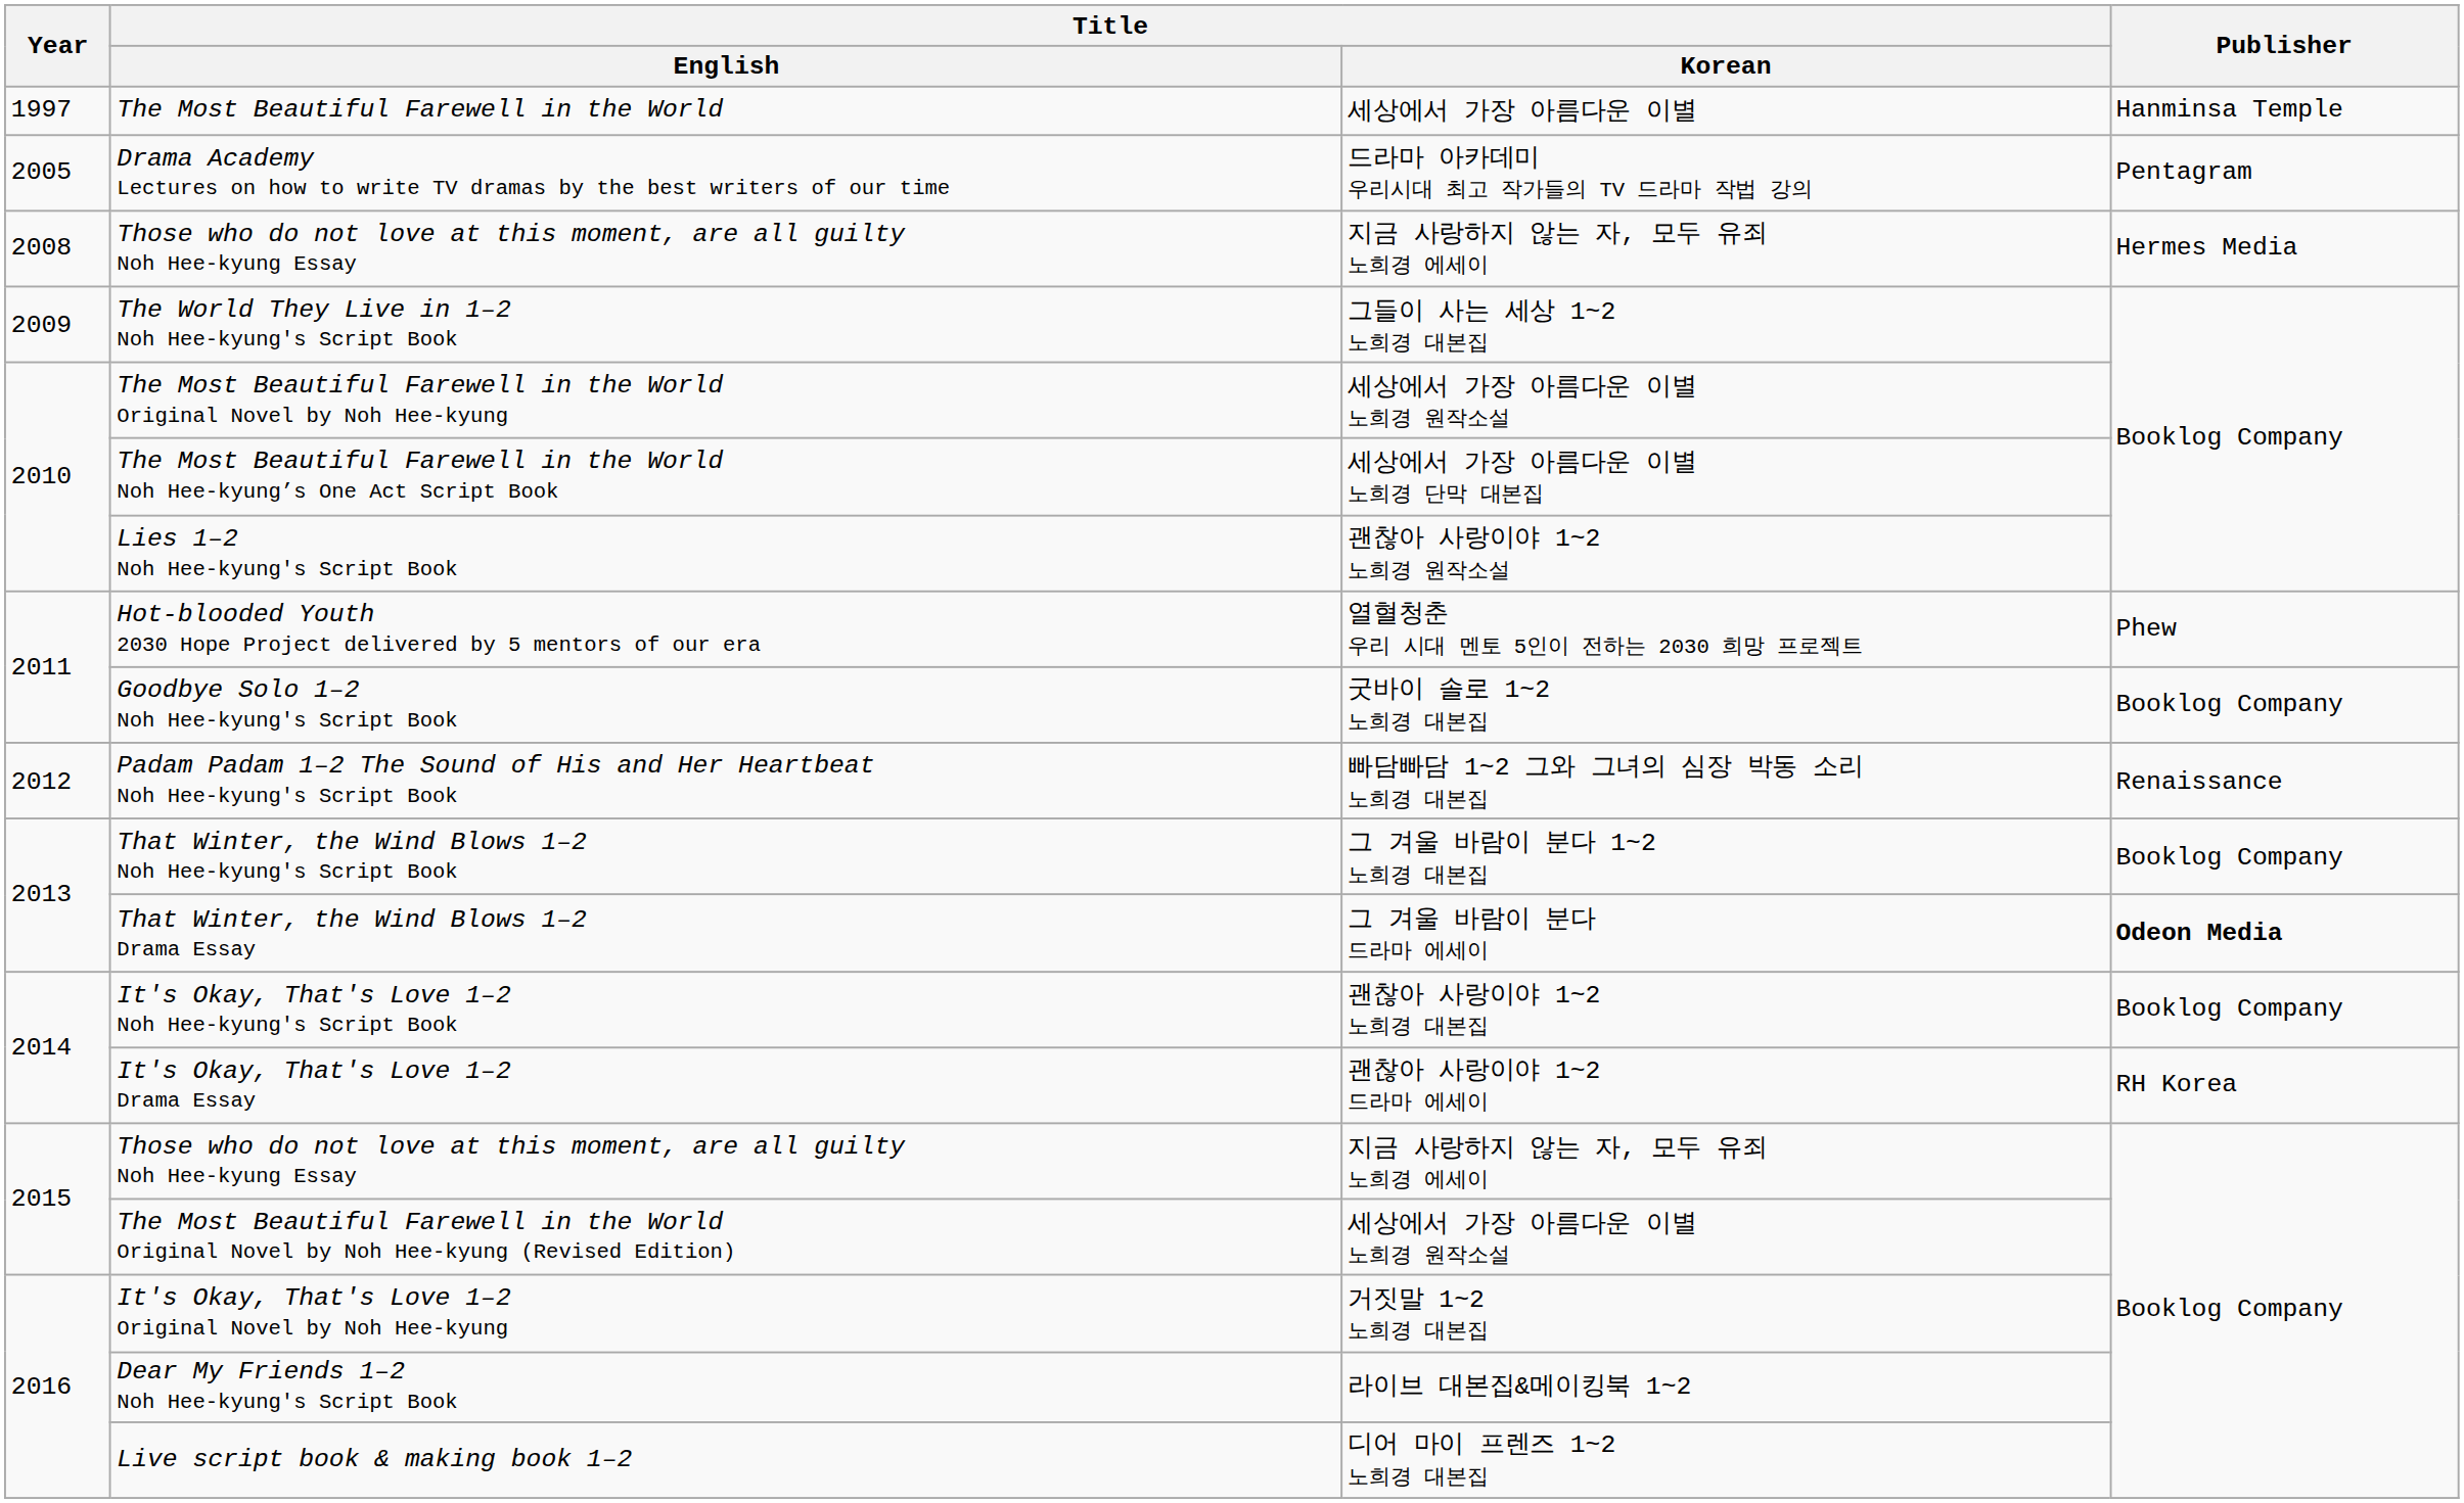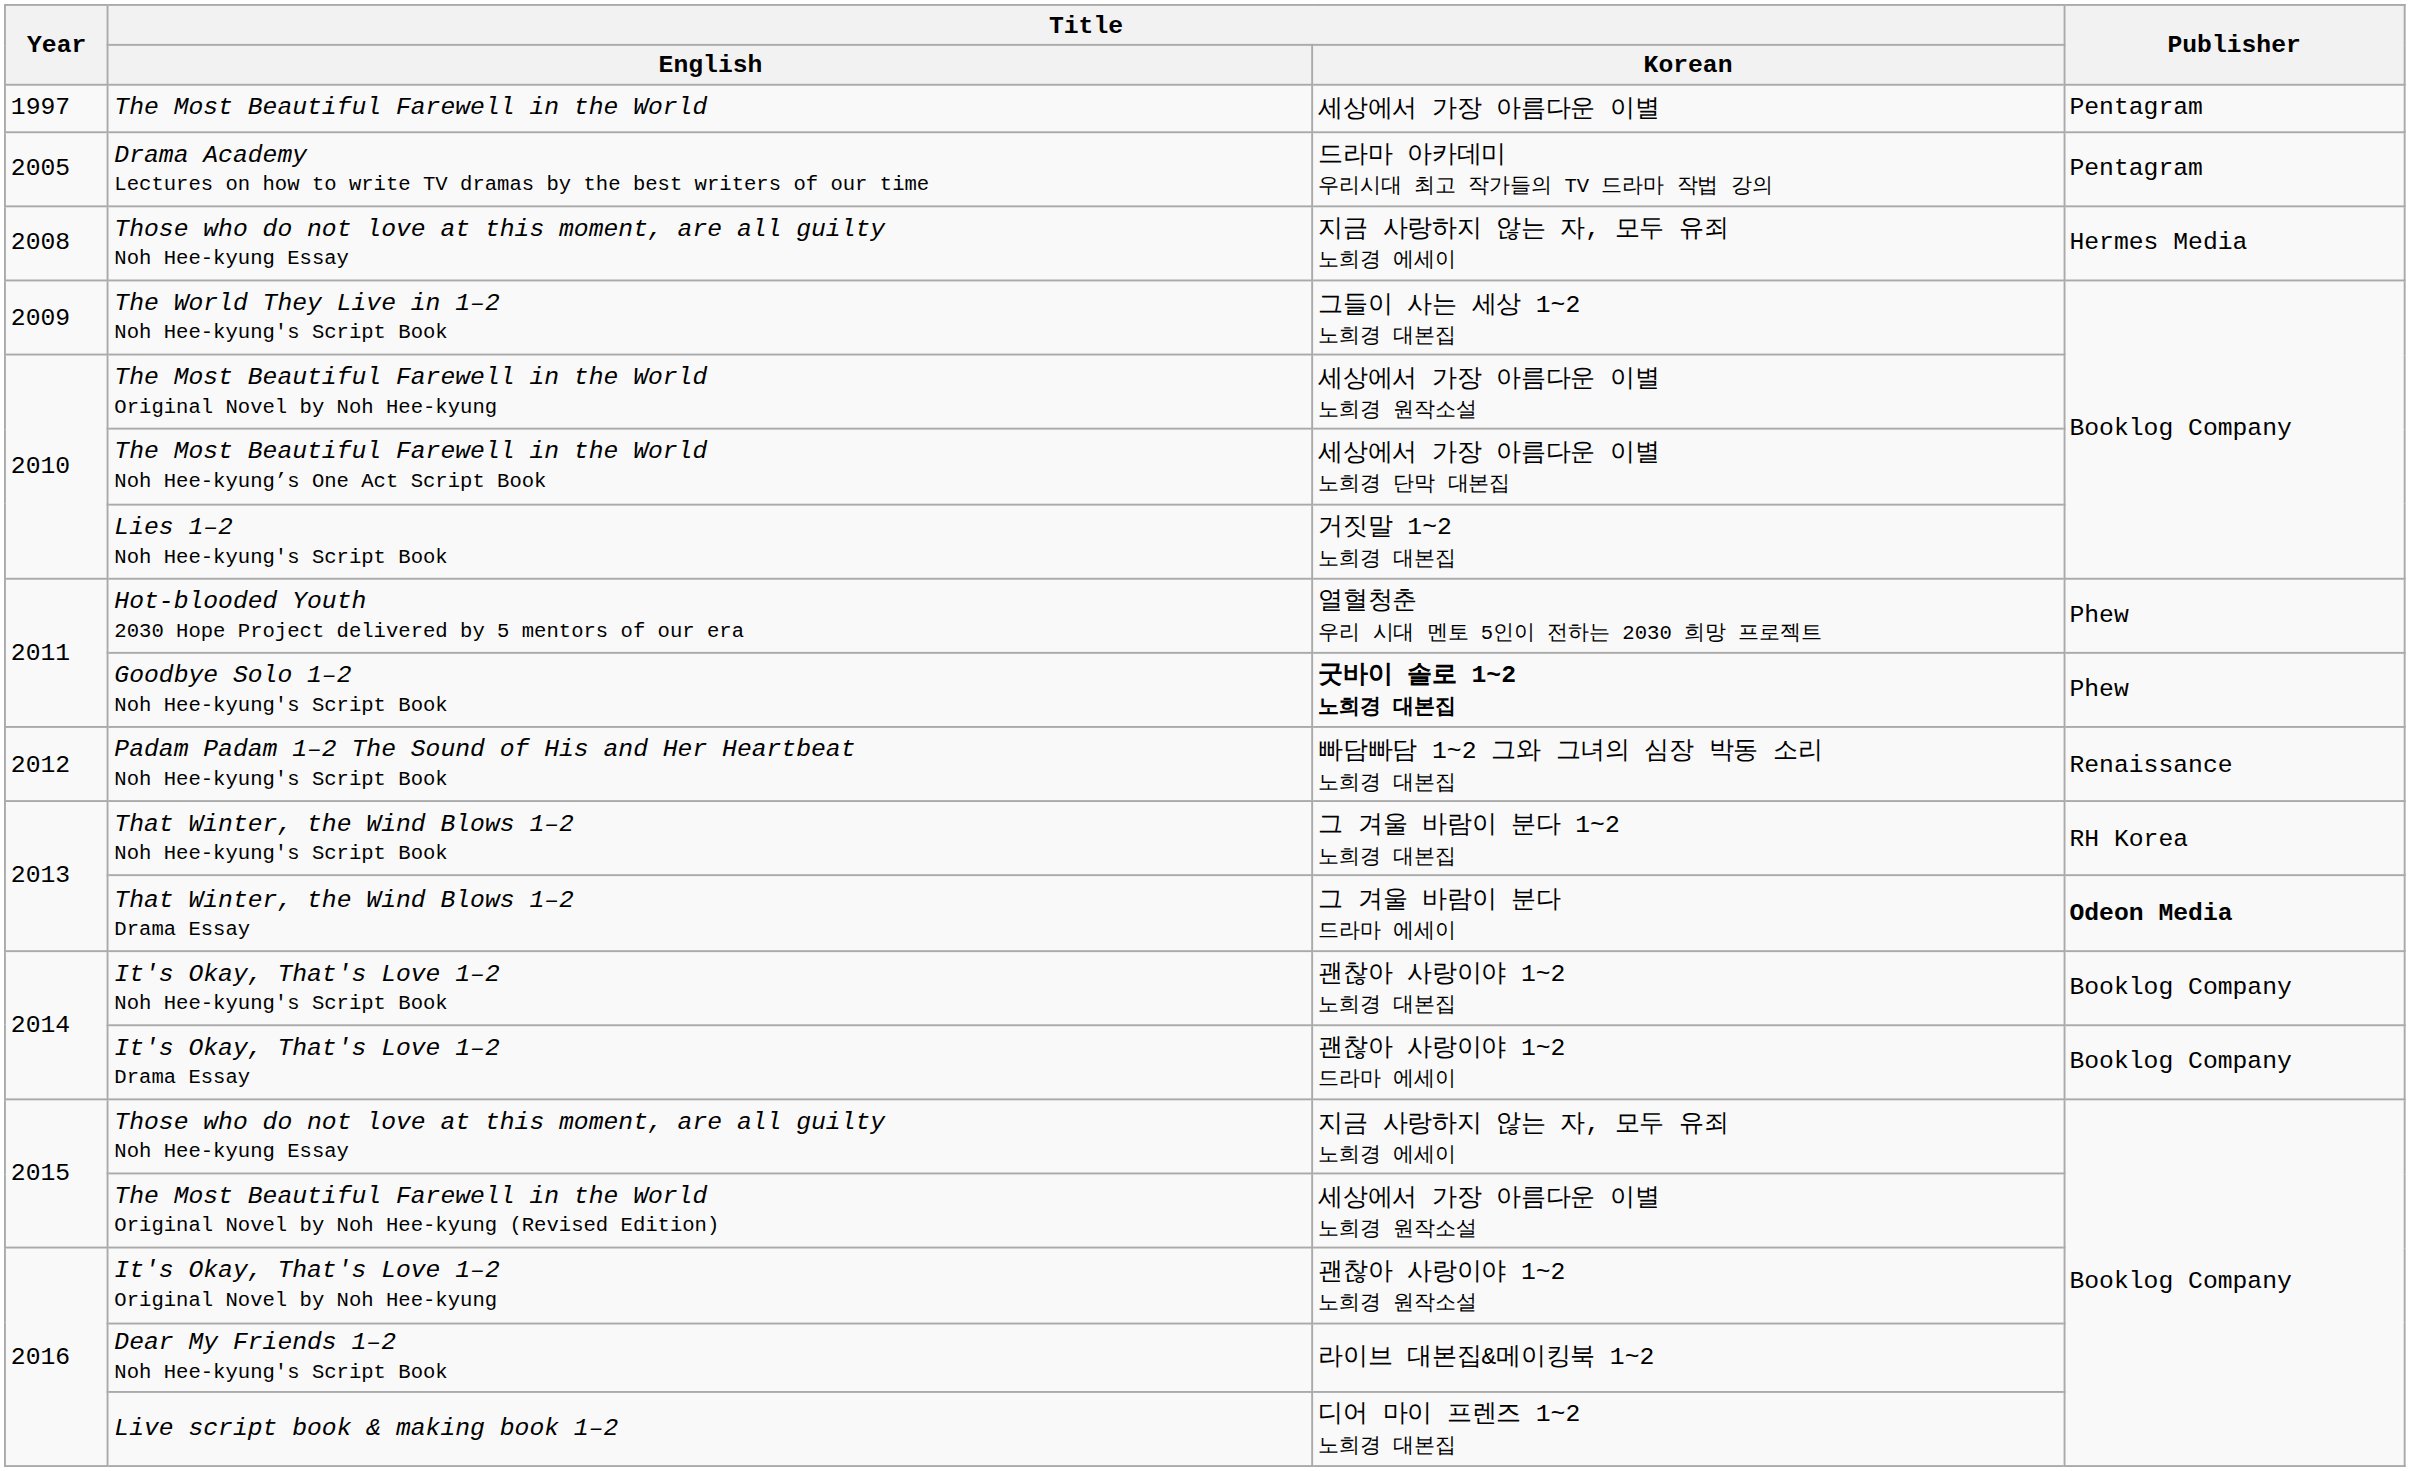 <table class="wikitable sortable plainrowheaders" style="text-align:left; font-size:100%; padding:0 auto; width:100%; margin:auto">
 <tr>
 <th scope="col" rowspan="2">Year</th>
 <th scope="col" colspan="2">Title</th>
 <th scope="col" rowspan="2">Publisher</th>
 </tr>
 <tr>
 <th>English</th>
 <th>Korean</th>
 </tr>
 <tr>
 <td>1997</td>
 <td><em>The Most Beautiful Farewell in the World</em></td>
 <td>세상에서 가장 아름다운 이별</td>
-<td>Hanminsa Temple</td>
+<td>Pentagram</td>
 </tr>
 <tr>
 <td>2005</td>
 <td><em>Drama Academy</em><br><small>Lectures on how to write TV dramas by the best writers of our time</small></td>
 <td>드라마 아카데미<br><small>우리시대 최고 작가들의 TV 드라마 작법 강의</small></td>
 <td>Pentagram</td>
 </tr>
 <tr>
 <td>2008</td>
 <td><em>Those who do not love at this moment, are all guilty</em><br><small>Noh Hee-kyung Essay</small></td>
 <td>지금 사랑하지 않는 자, 모두 유죄<br><small>노희경 에세이</small></td>
 <td>Hermes Media</td>
 </tr>
 <tr>
 <td>2009</td>
 <td><em>The World They Live in 1–2</em><br><small>Noh Hee-kyung's Script Book</small></td>
 <td>그들이 사는 세상 1~2<br><small>노희경 대본집</small></td>
 <td rowspan="4">Booklog Company</td>
 </tr>
 <tr>
 <td rowspan="3">2010</td>
 <td><em>The Most Beautiful Farewell in the World</em><br><small>Original Novel by Noh Hee-kyung</small></td>
 <td>세상에서 가장 아름다운 이별<br><small>노희경 원작소설</small></td>
 </tr>
 <tr>
 <td><em>The Most Beautiful Farewell in the World</em><br><small>Noh Hee-kyung’s One Act Script Book </small></td>
 <td>세상에서 가장 아름다운 이별<br><small>노희경 단막 대본집</small></td>
 </tr>
 <tr>
 <td><em>Lies 1–2</em><br><small>Noh Hee-kyung's Script Book</small></td>
-<td>괜찮아 사랑이야 1~2<br><small>노희경 원작소설</small></td>
+<td>거짓말 1~2 <br><small>노희경 대본집</small></td>
 </tr>
 <tr>
 <td rowspan="2">2011</td>
 <td><em>Hot-blooded Youth</em><br><small>2030 Hope Project delivered by 5 mentors of our era</small></td>
 <td>열혈청춘<br><small>우리 시대 멘토 5인이 전하는 2030 희망 프로젝트</small></td>
 <td>Phew</td>
 </tr>
 <tr>
 <td><em>Goodbye Solo 1–2</em><br><small>Noh Hee-kyung's Script Book</small></td>
-<td>굿바이 솔로 1~2 <br><small>노희경 대본집</small></td>
-<td>Booklog Company</td>
+<td><strong>굿바이 솔로 1~2 <br><small>노희경 대본집</small></strong></td>
+<td>Phew</td>
 </tr>
 <tr>
 <td>2012</td>
 <td><em>Padam Padam 1–2 The Sound of His and Her Heartbeat</em><br><small>Noh Hee-kyung's Script Book</small></td>
 <td>빠담빠담 1~2 그와 그녀의 심장 박동 소리 <br><small>노희경 대본집</small></td>
 <td>Renaissance</td>
 </tr>
 <tr>
 <td rowspan="2">2013</td>
 <td><em>That Winter, the Wind Blows 1–2</em><br><small>Noh Hee-kyung's Script Book </small></td>
 <td>그 겨울 바람이 분다 1~2 <br><small>노희경 대본집</small></td>
-<td>Booklog Company</td>
+<td>RH Korea</td>
 </tr>
 <tr>
 <td><em>That Winter, the Wind Blows 1–2</em><br><small>Drama Essay</small></td>
 <td>그 겨울 바람이 분다<br><small>드라마 에세이</small></td>
 <td><strong>Odeon Media</strong></td>
 </tr>
 <tr>
 <td rowspan="2">2014</td>
 <td><em>It's Okay, That's Love 1–2</em><br><small>Noh Hee-kyung's Script Book </small></td>
 <td>괜찮아 사랑이야 1~2 <br><small>노희경 대본집</small></td>
 <td>Booklog Company</td>
 </tr>
 <tr>
 <td><em>It's Okay, That's Love 1–2</em><br><small>Drama Essay</small></td>
 <td>괜찮아 사랑이야 1~2<br><small>드라마 에세이</small></td>
-<td>RH Korea</td>
+<td>Booklog Company</td>
 </tr>
 <tr>
 <td rowspan="2">2015</td>
 <td><em>Those who do not love at this moment, are all guilty</em><br><small>Noh Hee-kyung Essay</small></td>
 <td>지금 사랑하지 않는 자, 모두 유죄<br><small>노희경 에세이</small></td>
 <td rowspan="5">Booklog Company</td>
 </tr>
 <tr>
 <td><em>The Most Beautiful Farewell in the World</em><br><small>Original Novel by Noh Hee-kyung (Revised Edition)</small></td>
 <td>세상에서 가장 아름다운 이별<br><small>노희경 원작소설</small></td>
 </tr>
 <tr>
 <td rowspan="3">2016</td>
 <td><em>It's Okay, That's Love 1–2</em><br><small>Original Novel by Noh Hee-kyung</small></td>
-<td>거짓말 1~2 <br><small>노희경 대본집</small></td>
+<td>괜찮아 사랑이야 1~2<br><small>노희경 원작소설</small></td>
 </tr>
 <tr>
 <td><em>Dear My Friends 1–2</em><br><small>Noh Hee-kyung's Script Book </small></td>
 <td>라이브 대본집&메이킹북 1~2</td>
 </tr>
 <tr>
 <td><em>Live script book & making book 1–2</em></td>
 <td>디어 마이 프렌즈 1~2 <br><small>노희경 대본집</small></td>
 </tr>
 </table>
